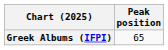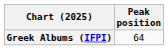 <table class="wikitable sortable plainrowheaders" style="text-align:center">
 <tr>
 <th scope="col">Chart (2025)</th>
 <th scope="col">Peak<br> position</th>
 </tr>
 <tr>
 <th scope="row">Greek Albums (<a href='#'>IFPI</a>)</th>
-<td>65</td>
+<td>64</td>
 </tr>
 </table>
